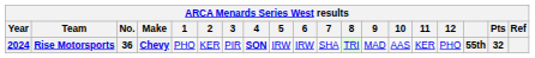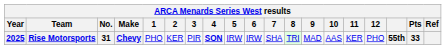 <table class="wikitable" style="text-align:center; font-size:75%">
 <tr>
 <th colspan=19><a href='#'>ARCA Menards Series West</a> results</th>
 </tr>
 <tr>
 <th>Year</th>
 <th>Team</th>
 <th>No.</th>
 <th>Make</th>
 <th>1</th>
 <th>2</th>
 <th>3</th>
 <th>4</th>
 <th>5</th>
 <th>6</th>
 <th>7</th>
 <th>8</th>
 <th>9</th>
 <th>10</th>
 <th>11</th>
 <th>12</th>
 <th></th>
 <th>Pts</th>
 <th>Ref</th>
 </tr>
 <tr>
-<th><a href='#'>2024</a></th>
+<th><a href='#'>2025</a></th>
 <th><a href='#'>Rise Motorsports</a></th>
-<th>36</th>
+<th>31</th>
 <th><a href='#'>Chevy</a></th>
 <td><a href='#'>PHO</a></td>
 <td><a href='#'>KER</a></td>
 <td><a href='#'>PIR</a></td>
 <td><strong><a href='#'>SON</a></strong></td>
 <td><a href='#'>IRW</a></td>
 <td><a href='#'>IRW</a></td>
 <td><a href='#'>SHA</a></td>
 <td style="background:#DFFFDF;"><a href='#'>TRI</a><br></td>
 <td><a href='#'>MAD</a></td>
 <td><a href='#'>AAS</a></td>
 <td><a href='#'>KER</a></td>
 <td><a href='#'>PHO</a></td>
 <th>55th</th>
-<th>32</th>
+<th>33</th>
 <th></th>
 </tr>
 </table>
